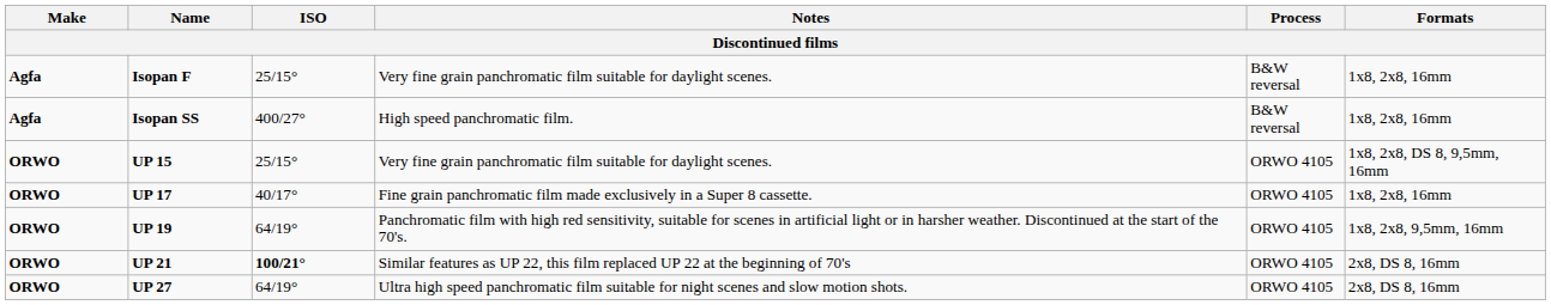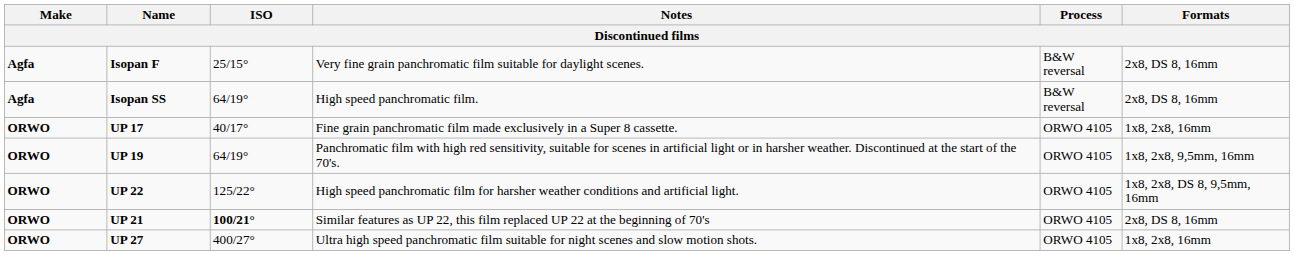 <table class="wikitable">
 <tr>
 <th width="8%">Make</th>
 <th width="8%">Name</th>
 <th width="8%">ISO</th>
 <th>Notes</th>
 <th>Process</th>
 <th>Formats</th>
 </tr>
 <tr>
 <th colspan="6">Discontinued films</th>
 </tr>
 <tr>
 <td><strong>Agfa</strong></td>
 <td><strong>Isopan F</strong></td>
 <td>25/15°</td>
 <td>Very fine grain panchromatic film suitable for daylight scenes.</td>
 <td>B&W reversal</td>
-<td>1x8, 2x8, 16mm</td>
+<td>2x8, DS 8, 16mm</td>
 </tr>
 <tr>
 <td><strong>Agfa</strong></td>
 <td><strong>Isopan SS</strong></td>
-<td>400/27°</td>
+<td>64/19°</td>
 <td>High speed panchromatic film.</td>
 <td>B&W reversal</td>
-<td>1x8, 2x8, 16mm</td>
-</tr>
-<tr>
-<td><strong>ORWO</strong></td>
-<td><strong>UP 15</strong></td>
-<td>25/15°</td>
-<td>Very fine grain panchromatic film suitable for daylight scenes.</td>
-<td>ORWO 4105</td>
-<td>1x8, 2x8, DS 8, 9,5mm, 16mm</td>
+<td>2x8, DS 8, 16mm</td>
 </tr>
 <tr>
 <td><strong>ORWO</strong></td>
 <td><strong>UP 17</strong></td>
 <td>40/17°</td>
 <td>Fine grain panchromatic film made exclusively in a Super 8 cassette.</td>
 <td>ORWO 4105</td>
 <td>1x8, 2x8, 16mm</td>
 </tr>
 <tr>
 <td><strong>ORWO</strong></td>
 <td><strong>UP 19</strong></td>
 <td>64/19°</td>
 <td>Panchromatic film with high red sensitivity, suitable for scenes in artificial light or in harsher weather. Discontinued at the start of the 70's.</td>
 <td>ORWO 4105</td>
 <td>1x8, 2x8, 9,5mm, 16mm</td>
 </tr>
 <tr>
 <td><strong>ORWO</strong></td>
+<td><strong>UP 22</strong></td>
+<td>125/22°</td>
+<td>High speed panchromatic film for harsher weather conditions and artificial light.</td>
+<td>ORWO 4105</td>
+<td>1x8, 2x8, DS 8, 9,5mm, 16mm</td>
+</tr>
+<tr>
+<td><strong>ORWO</strong></td>
 <td><strong>UP 21</strong></td>
 <td><strong>100/21°</strong></td>
 <td>Similar features as UP 22, this film replaced UP 22 at the beginning of 70's</td>
 <td>ORWO 4105</td>
 <td>2x8, DS 8, 16mm</td>
 </tr>
 <tr>
 <td><strong>ORWO</strong></td>
 <td><strong>UP 27</strong></td>
-<td>64/19°</td>
+<td>400/27°</td>
 <td>Ultra high speed panchromatic film suitable for night scenes and slow motion shots.</td>
 <td>ORWO 4105</td>
-<td>2x8, DS 8, 16mm</td>
+<td>1x8, 2x8, 16mm</td>
 </tr>
 </table>
